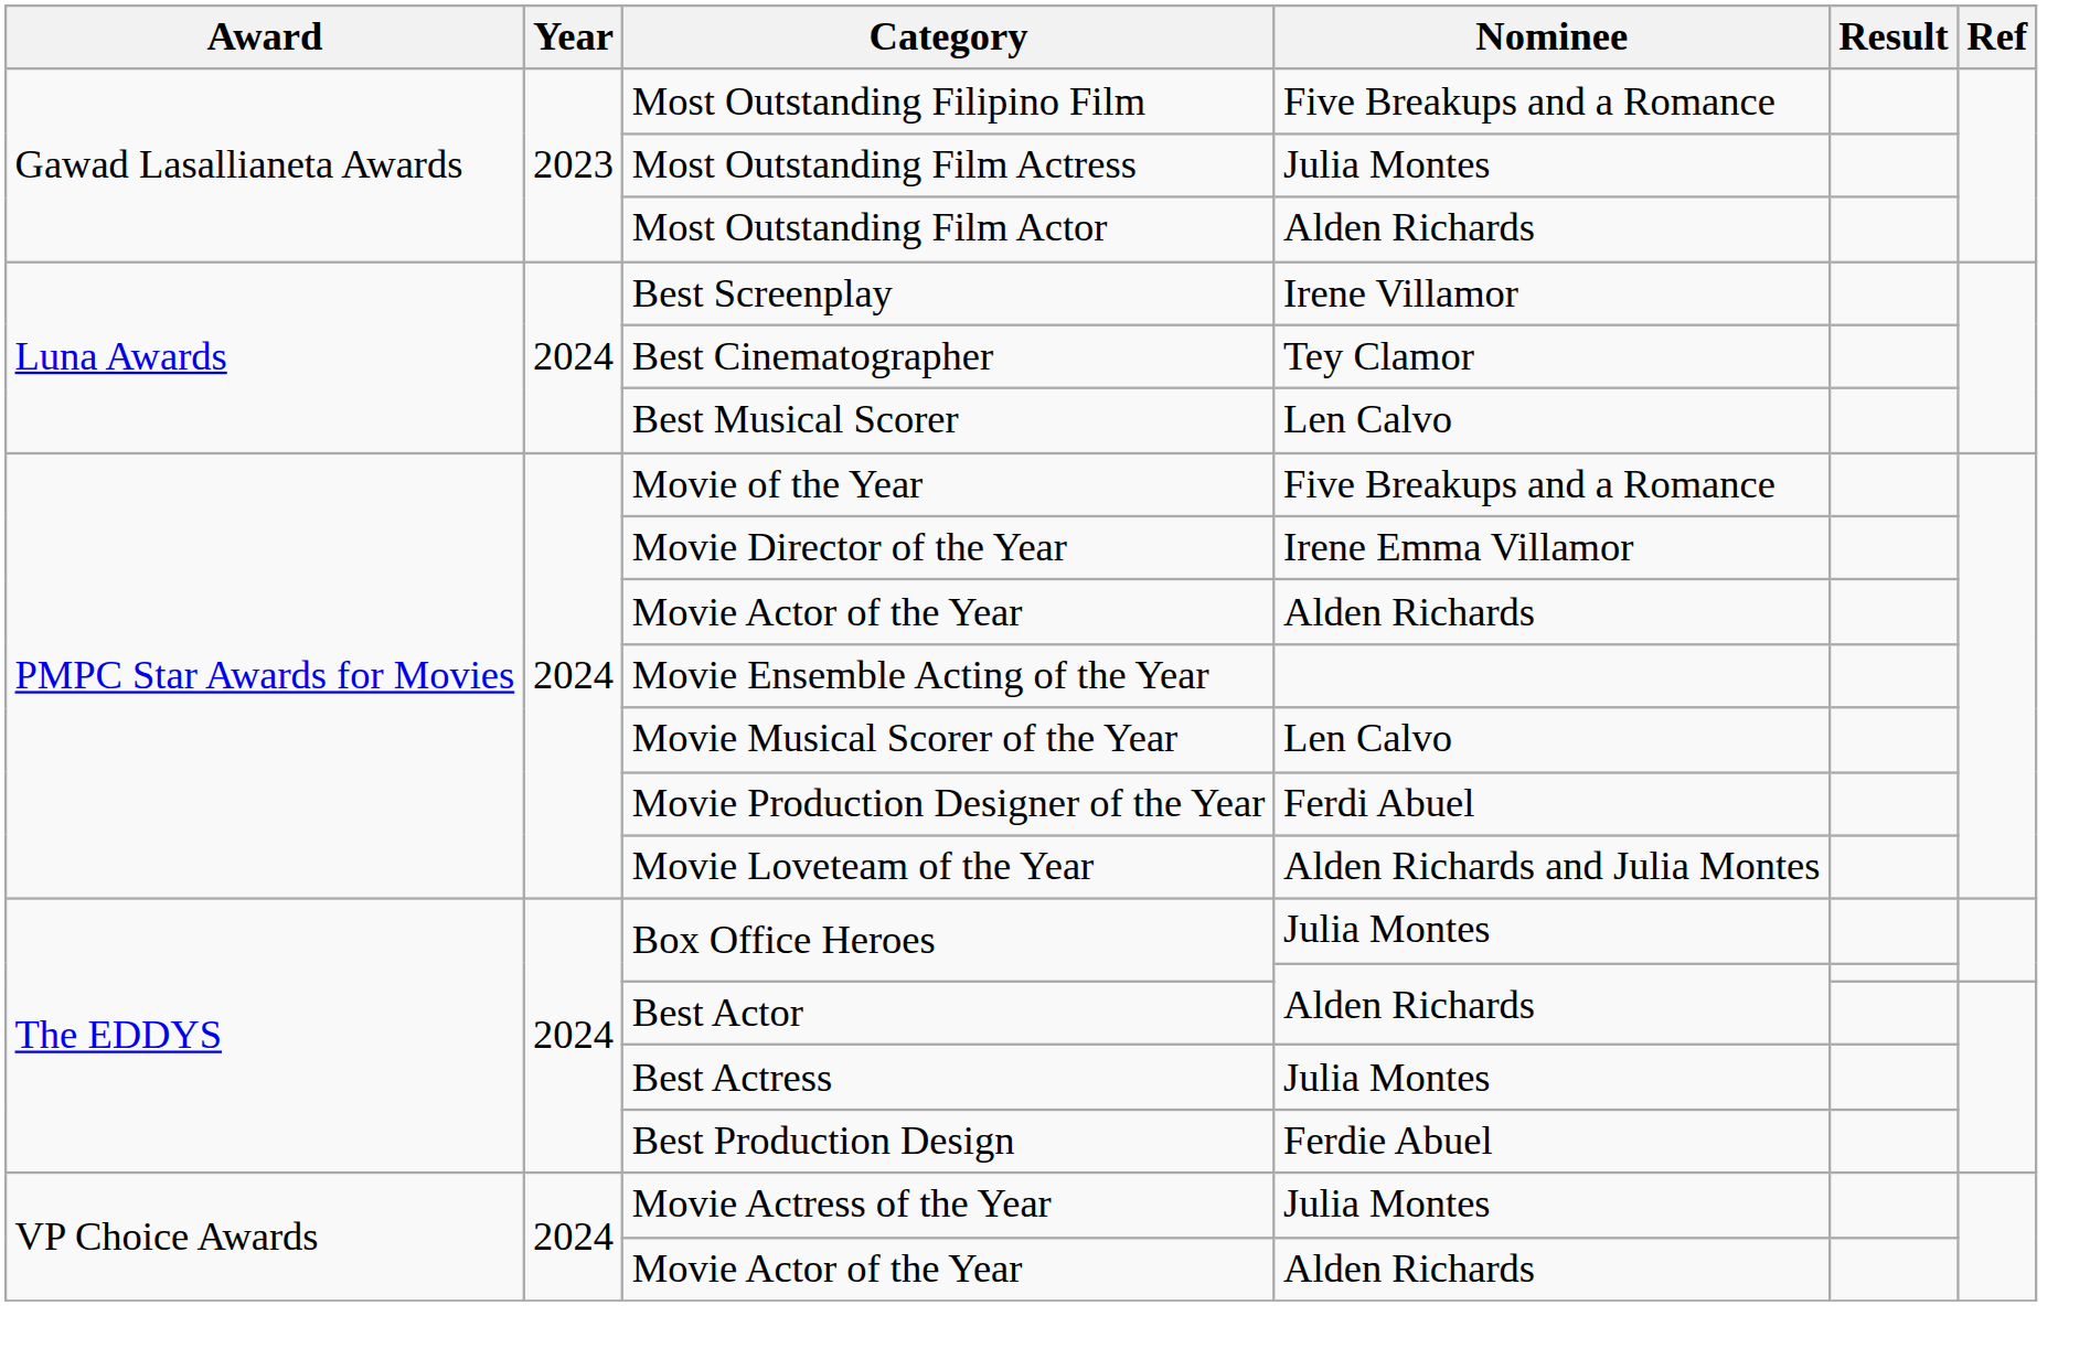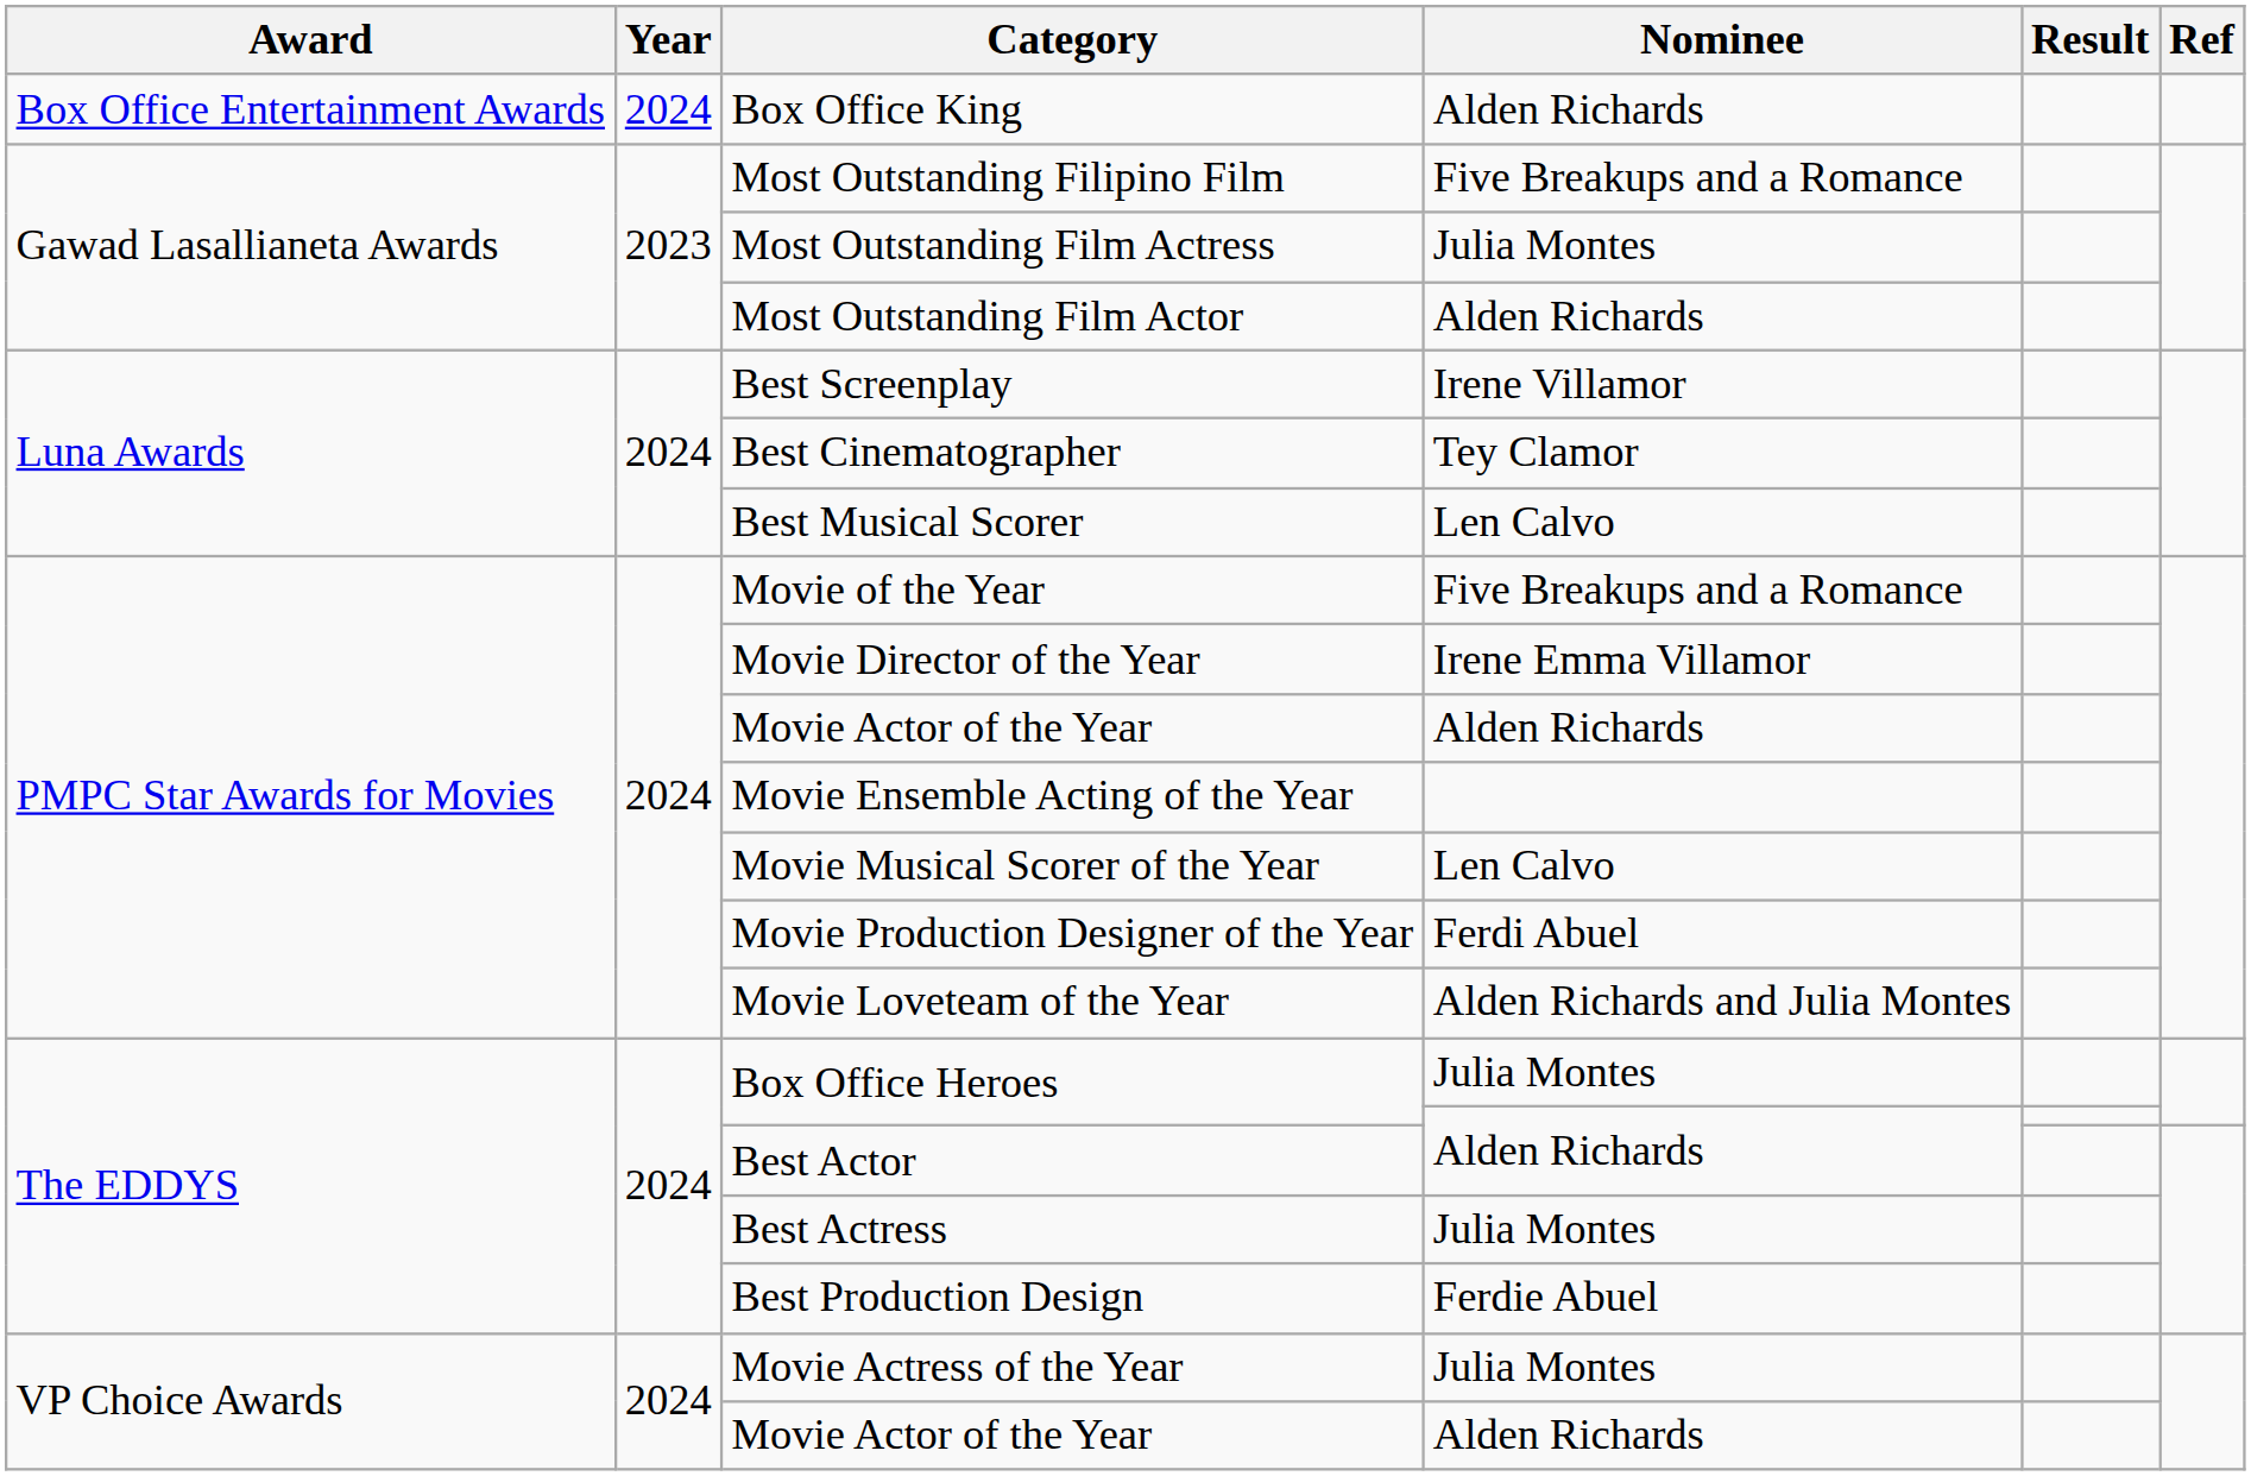 <table class="wikitable">
 <tr>
 <th class="unsortable">Award</th>
 <th>Year</th>
 <th class="unsortable">Category</th>
 <th>Nominee</th>
 <th class="unsortable">Result</th>
 <th class="unsortable">Ref</th>
+</tr>
+<tr>
+<td><a href='#'>Box Office Entertainment Awards</a></td>
+<td><a href='#'>2024</a></td>
+<td>Box Office King</td>
+<td>Alden Richards</td>
+<td></td>
+<td></td>
 </tr>
 <tr>
 <td rowspan="3">Gawad Lasallianeta  Awards</td>
 <td rowspan="3">2023</td>
 <td>Most Outstanding Filipino Film</td>
 <td>Five Breakups and a Romance</td>
 <td></td>
 <td rowspan="3"></td>
 </tr>
 <tr>
 <td>Most Outstanding Film Actress</td>
 <td>Julia Montes</td>
 <td></td>
 </tr>
 <tr>
 <td>Most Outstanding Film Actor</td>
 <td>Alden Richards</td>
 <td></td>
 </tr>
 <tr>
 <td rowspan="3"><a href='#'>Luna Awards</a></td>
 <td rowspan="3">2024</td>
 <td>Best Screenplay</td>
 <td>Irene Villamor</td>
 <td></td>
 <td rowspan="3"></td>
 </tr>
 <tr>
 <td>Best Cinematographer</td>
 <td>Tey Clamor</td>
 <td></td>
 </tr>
 <tr>
 <td>Best Musical Scorer</td>
 <td>Len Calvo</td>
 <td></td>
 </tr>
 <tr>
 <td rowspan="7"><a href='#'>PMPC Star Awards for Movies</a></td>
 <td rowspan="7">2024</td>
 <td>Movie of the Year</td>
 <td>Five Breakups and a Romance</td>
 <td></td>
 <td rowspan="7"></td>
 </tr>
 <tr>
 <td>Movie Director of the Year</td>
 <td>Irene Emma Villamor</td>
 <td></td>
 </tr>
 <tr>
 <td>Movie Actor of the Year</td>
 <td>Alden Richards</td>
 <td></td>
 </tr>
 <tr>
 <td>Movie Ensemble Acting of the Year</td>
 <td></td>
 <td></td>
 </tr>
 <tr>
 <td>Movie Musical Scorer of the Year</td>
 <td>Len Calvo</td>
 <td></td>
 </tr>
 <tr>
 <td>Movie Production Designer of the Year</td>
 <td>Ferdi Abuel</td>
 <td></td>
 </tr>
 <tr>
 <td>Movie Loveteam of the Year</td>
 <td>Alden Richards and Julia Montes</td>
 <td></td>
 </tr>
 <tr>
 <td rowspan="5"><a href='#'>The EDDYS</a></td>
 <td rowspan="5">2024</td>
 <td rowspan="2">Box Office Heroes</td>
 <td>Julia Montes</td>
 <td></td>
 <td rowspan="2"></td>
 </tr>
 <tr>
 <td rowspan="2">Alden Richards</td>
 <td></td>
 </tr>
 <tr>
 <td>Best Actor</td>
 <td></td>
 <td rowspan="3"></td>
 </tr>
 <tr>
 <td>Best Actress</td>
 <td>Julia Montes</td>
 <td></td>
 </tr>
 <tr>
 <td>Best Production Design</td>
 <td>Ferdie Abuel</td>
 <td></td>
 </tr>
 <tr>
 <td rowspan="2">VP Choice Awards</td>
 <td rowspan="2">2024</td>
 <td>Movie Actress of the Year</td>
 <td>Julia Montes</td>
 <td></td>
 <td rowspan="2"></td>
 </tr>
 <tr>
 <td>Movie Actor of the Year</td>
 <td>Alden Richards</td>
 <td></td>
 </tr>
 </table>
